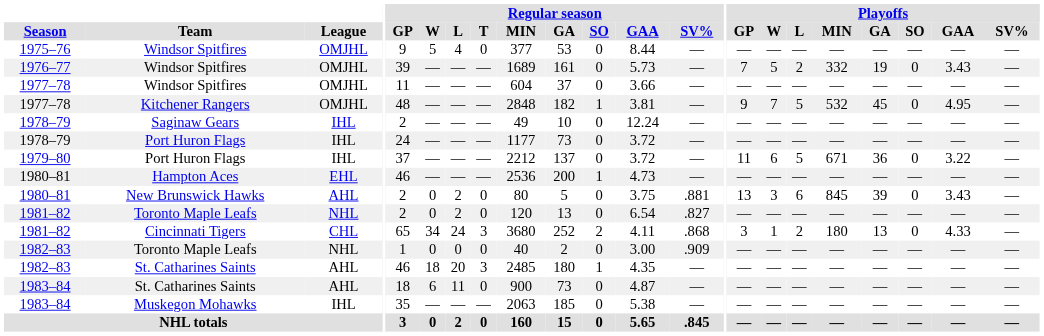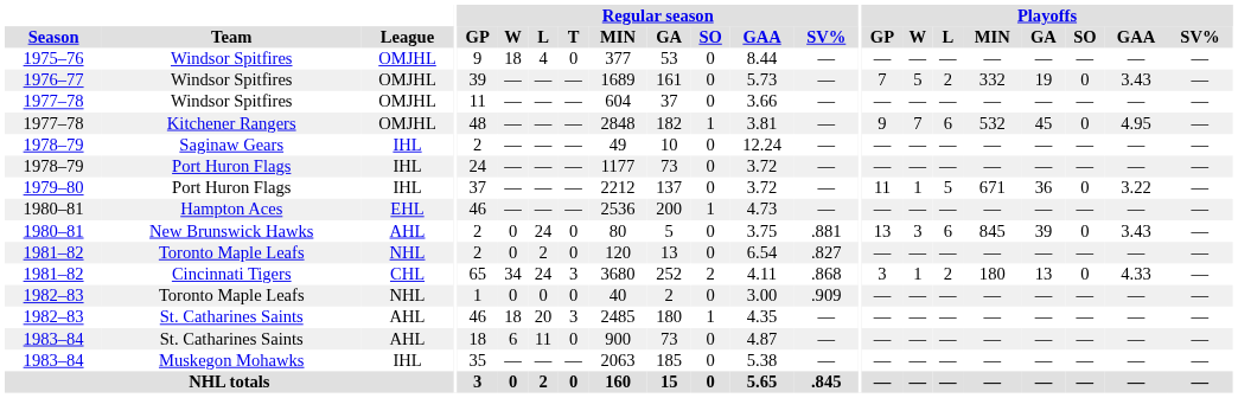 <table border="0" cellpadding="1" cellspacing="0" style="width:90%; text-align:center;">
 <tr bgcolor="#e0e0e0">
 <th colspan="3" bgcolor="#ffffff"></th>
 <th rowspan="99" bgcolor="#ffffff"></th>
 <th colspan="9" bgcolor="#e0e0e0"><a href='#'>Regular season</a></th>
 <th rowspan="99" bgcolor="#ffffff"></th>
 <th colspan="8" bgcolor="#e0e0e0"><a href='#'>Playoffs</a></th>
 </tr>
 <tr bgcolor="#e0e0e0">
 <th><a href='#'>Season</a></th>
 <th>Team</th>
 <th>League</th>
 <th>GP</th>
 <th>W</th>
 <th>L</th>
 <th>T</th>
 <th>MIN</th>
 <th>GA</th>
 <th><a href='#'>SO</a></th>
 <th><a href='#'>GAA</a></th>
 <th><a href='#'>SV%</a></th>
 <th>GP</th>
 <th>W</th>
 <th>L</th>
 <th>MIN</th>
 <th>GA</th>
 <th>SO</th>
 <th>GAA</th>
 <th>SV%</th>
 </tr>
 <tr>
 <td><a href='#'>1975–76</a></td>
 <td><a href='#'>Windsor Spitfires</a></td>
 <td><a href='#'>OMJHL</a></td>
 <td>9</td>
-<td>5</td>
+<td>18</td>
 <td>4</td>
 <td>0</td>
 <td>377</td>
 <td>53</td>
 <td>0</td>
 <td>8.44</td>
 <td>—</td>
 <td>—</td>
 <td>—</td>
 <td>—</td>
 <td>—</td>
 <td>—</td>
 <td>—</td>
 <td>—</td>
 <td>—</td>
 </tr>
 <tr bgcolor="#f0f0f0">
 <td><a href='#'>1976–77</a></td>
 <td>Windsor Spitfires</td>
 <td>OMJHL</td>
 <td>39</td>
 <td>—</td>
 <td>—</td>
 <td>—</td>
 <td>1689</td>
 <td>161</td>
 <td>0</td>
 <td>5.73</td>
 <td>—</td>
 <td>7</td>
 <td>5</td>
 <td>2</td>
 <td>332</td>
 <td>19</td>
 <td>0</td>
 <td>3.43</td>
 <td>—</td>
 </tr>
 <tr>
 <td><a href='#'>1977–78</a></td>
 <td>Windsor Spitfires</td>
 <td>OMJHL</td>
 <td>11</td>
 <td>—</td>
 <td>—</td>
 <td>—</td>
 <td>604</td>
 <td>37</td>
 <td>0</td>
 <td>3.66</td>
 <td>—</td>
 <td>—</td>
 <td>—</td>
 <td>—</td>
 <td>—</td>
 <td>—</td>
 <td>—</td>
 <td>—</td>
 <td>—</td>
 </tr>
 <tr bgcolor="#f0f0f0">
 <td>1977–78</td>
 <td><a href='#'>Kitchener Rangers</a></td>
 <td>OMJHL</td>
 <td>48</td>
 <td>—</td>
 <td>—</td>
 <td>—</td>
 <td>2848</td>
 <td>182</td>
 <td>1</td>
 <td>3.81</td>
 <td>—</td>
 <td>9</td>
 <td>7</td>
-<td>5</td>
+<td>6</td>
 <td>532</td>
 <td>45</td>
 <td>0</td>
 <td>4.95</td>
 <td>—</td>
 </tr>
 <tr>
 <td><a href='#'>1978–79</a></td>
 <td><a href='#'>Saginaw Gears</a></td>
 <td><a href='#'>IHL</a></td>
 <td>2</td>
 <td>—</td>
 <td>—</td>
 <td>—</td>
 <td>49</td>
 <td>10</td>
 <td>0</td>
 <td>12.24</td>
 <td>—</td>
 <td>—</td>
 <td>—</td>
 <td>—</td>
 <td>—</td>
 <td>—</td>
 <td>—</td>
 <td>—</td>
 <td>—</td>
 </tr>
 <tr bgcolor="#f0f0f0">
 <td>1978–79</td>
 <td><a href='#'>Port Huron Flags</a></td>
 <td>IHL</td>
 <td>24</td>
 <td>—</td>
 <td>—</td>
 <td>—</td>
 <td>1177</td>
 <td>73</td>
 <td>0</td>
 <td>3.72</td>
 <td>—</td>
 <td>—</td>
 <td>—</td>
 <td>—</td>
 <td>—</td>
 <td>—</td>
 <td>—</td>
 <td>—</td>
 <td>—</td>
 </tr>
 <tr>
 <td><a href='#'>1979–80</a></td>
 <td>Port Huron Flags</td>
 <td>IHL</td>
 <td>37</td>
 <td>—</td>
 <td>—</td>
 <td>—</td>
 <td>2212</td>
 <td>137</td>
 <td>0</td>
 <td>3.72</td>
 <td>—</td>
 <td>11</td>
-<td>6</td>
+<td>1</td>
 <td>5</td>
 <td>671</td>
 <td>36</td>
 <td>0</td>
 <td>3.22</td>
 <td>—</td>
 </tr>
 <tr bgcolor="#f0f0f0">
 <td>1980–81</td>
 <td><a href='#'>Hampton Aces</a></td>
 <td><a href='#'>EHL</a></td>
 <td>46</td>
 <td>—</td>
 <td>—</td>
 <td>—</td>
 <td>2536</td>
 <td>200</td>
 <td>1</td>
 <td>4.73</td>
 <td>—</td>
 <td>—</td>
 <td>—</td>
 <td>—</td>
 <td>—</td>
 <td>—</td>
 <td>—</td>
 <td>—</td>
 <td>—</td>
 </tr>
 <tr>
 <td><a href='#'>1980–81</a></td>
 <td><a href='#'>New Brunswick Hawks</a></td>
 <td><a href='#'>AHL</a></td>
 <td>2</td>
 <td>0</td>
-<td>2</td>
+<td>24</td>
 <td>0</td>
 <td>80</td>
 <td>5</td>
 <td>0</td>
 <td>3.75</td>
 <td>.881</td>
 <td>13</td>
 <td>3</td>
 <td>6</td>
 <td>845</td>
 <td>39</td>
 <td>0</td>
 <td>3.43</td>
 <td>—</td>
 </tr>
 <tr bgcolor="#f0f0f0">
 <td><a href='#'>1981–82</a></td>
 <td><a href='#'>Toronto Maple Leafs</a></td>
 <td><a href='#'>NHL</a></td>
 <td>2</td>
 <td>0</td>
 <td>2</td>
 <td>0</td>
 <td>120</td>
 <td>13</td>
 <td>0</td>
 <td>6.54</td>
 <td>.827</td>
 <td>—</td>
 <td>—</td>
 <td>—</td>
 <td>—</td>
 <td>—</td>
 <td>—</td>
 <td>—</td>
 <td>—</td>
 </tr>
 <tr>
 <td><a href='#'>1981–82</a></td>
 <td><a href='#'>Cincinnati Tigers</a></td>
 <td><a href='#'>CHL</a></td>
 <td>65</td>
 <td>34</td>
 <td>24</td>
 <td>3</td>
 <td>3680</td>
 <td>252</td>
 <td>2</td>
 <td>4.11</td>
 <td>.868</td>
 <td>3</td>
 <td>1</td>
 <td>2</td>
 <td>180</td>
 <td>13</td>
 <td>0</td>
 <td>4.33</td>
 <td>—</td>
 </tr>
 <tr bgcolor="#f0f0f0">
 <td><a href='#'>1982–83</a></td>
 <td>Toronto Maple Leafs</td>
 <td>NHL</td>
 <td>1</td>
 <td>0</td>
 <td>0</td>
 <td>0</td>
 <td>40</td>
 <td>2</td>
 <td>0</td>
 <td>3.00</td>
 <td>.909</td>
 <td>—</td>
 <td>—</td>
 <td>—</td>
 <td>—</td>
 <td>—</td>
 <td>—</td>
 <td>—</td>
 <td>—</td>
 </tr>
 <tr>
 <td><a href='#'>1982–83</a></td>
 <td><a href='#'>St. Catharines Saints</a></td>
 <td>AHL</td>
 <td>46</td>
 <td>18</td>
 <td>20</td>
 <td>3</td>
 <td>2485</td>
 <td>180</td>
 <td>1</td>
 <td>4.35</td>
 <td>—</td>
 <td>—</td>
 <td>—</td>
 <td>—</td>
 <td>—</td>
 <td>—</td>
 <td>—</td>
 <td>—</td>
 <td>—</td>
 </tr>
 <tr bgcolor="#f0f0f0">
 <td><a href='#'>1983–84</a></td>
 <td>St. Catharines Saints</td>
 <td>AHL</td>
 <td>18</td>
 <td>6</td>
 <td>11</td>
 <td>0</td>
 <td>900</td>
 <td>73</td>
 <td>0</td>
 <td>4.87</td>
 <td>—</td>
 <td>—</td>
 <td>—</td>
 <td>—</td>
 <td>—</td>
 <td>—</td>
 <td>—</td>
 <td>—</td>
 <td>—</td>
 </tr>
 <tr>
 <td><a href='#'>1983–84</a></td>
 <td><a href='#'>Muskegon Mohawks</a></td>
 <td>IHL</td>
 <td>35</td>
 <td>—</td>
 <td>—</td>
 <td>—</td>
 <td>2063</td>
 <td>185</td>
 <td>0</td>
 <td>5.38</td>
 <td>—</td>
 <td>—</td>
 <td>—</td>
 <td>—</td>
 <td>—</td>
 <td>—</td>
 <td>—</td>
 <td>—</td>
 <td>—</td>
 </tr>
 <tr bgcolor="#e0e0e0">
 <th colspan=3>NHL totals</th>
 <th>3</th>
 <th>0</th>
 <th>2</th>
 <th>0</th>
 <th>160</th>
 <th>15</th>
 <th>0</th>
 <th>5.65</th>
 <th>.845</th>
 <th>—</th>
 <th>—</th>
 <th>—</th>
 <th>—</th>
 <th>—</th>
 <th>—</th>
 <th>—</th>
 <th>—</th>
 </tr>
 </table>
